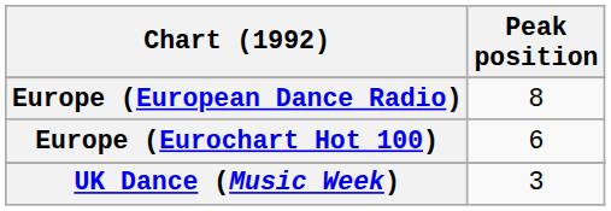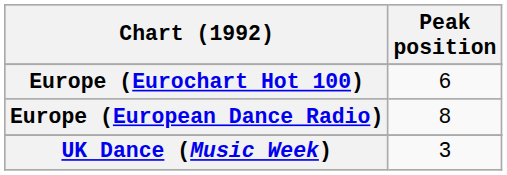 <table class="wikitable sortable plainrowheaders" style="text-align:center">
 <tr>
 <th>Chart (1992)</th>
 <th>Peak<br>position</th>
 </tr>
 <tr>
 </tr>
 <tr>
+<th scope="row">Europe (<a href='#'>Eurochart Hot 100</a>)</th>
+<td>6</td>
+</tr>
+<tr>
 <th scope="row">Europe (<a href='#'>European Dance Radio</a>)</th>
 <td>8</td>
-</tr>
-<tr>
-<th scope="row">Europe (<a href='#'>Eurochart Hot 100</a>)</th>
-<td>6</td>
 </tr>
 <tr>
 </tr>
 <tr>
 </tr>
 <tr>
 </tr>
 <tr>
 </tr>
 <tr>
 <th scope="row"><a href='#'>UK Dance</a> (<em><a href='#'>Music Week</a></em>)</th>
 <td>3</td>
 </tr>
 </table>
